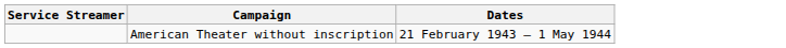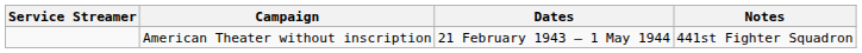 <table class="wikitable">
 <tr style="background:#efefef;">
 <th>Service Streamer</th>
 <th>Campaign</th>
 <th>Dates</th>
+<th>Notes</th>
 </tr>
 <tr>
 <td></td>
 <td>American Theater without inscription</td>
 <td>21 February 1943 – 1 May 1944</td>
+<td>441st Fighter Squadron</td>
 </tr>
 </table>
